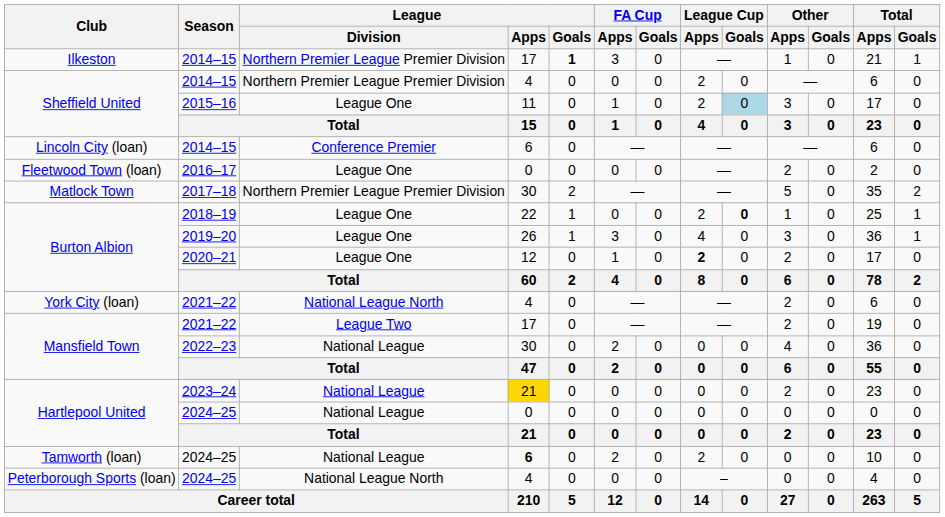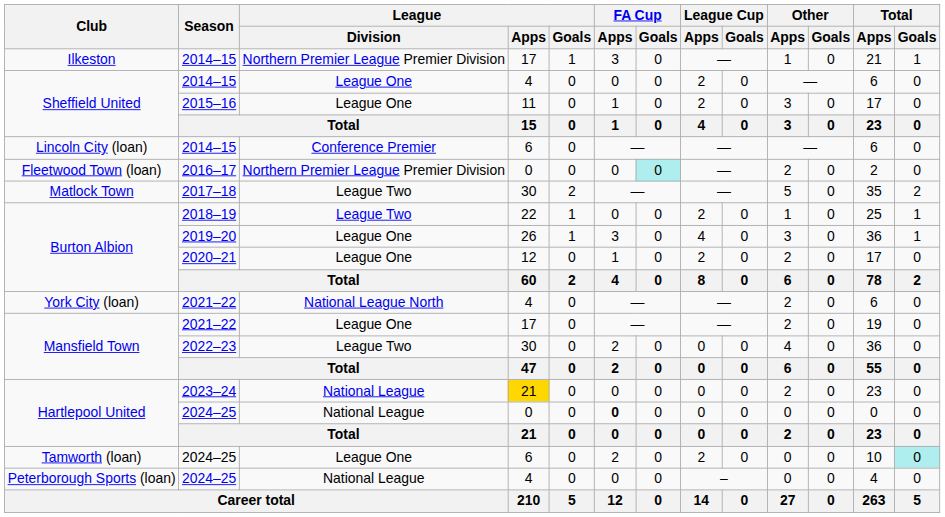 <table class="wikitable" style="text-align: center;">
 <tr>
 <th rowspan="2">Club</th>
 <th rowspan="2">Season</th>
 <th colspan="3">League</th>
 <th colspan="2"><a href='#'>FA Cup</a></th>
 <th colspan="2">League Cup</th>
 <th colspan="2">Other</th>
 <th colspan="2">Total</th>
 </tr>
 <tr>
 <th>Division</th>
 <th>Apps</th>
 <th>Goals</th>
 <th>Apps</th>
 <th>Goals</th>
 <th>Apps</th>
 <th>Goals</th>
 <th>Apps</th>
 <th>Goals</th>
 <th>Apps</th>
 <th>Goals</th>
 </tr>
 <tr>
 <td><a href='#'>Ilkeston</a></td>
 <td><a href='#'>2014–15</a></td>
 <td><a href='#'>Northern Premier League</a> Premier Division</td>
 <td>17</td>
-<td><strong>1</strong></td>
+<td>1</td>
 <td>3</td>
 <td>0</td>
 <td colspan="2">—</td>
 <td>1</td>
 <td>0</td>
 <td>21</td>
 <td>1</td>
 </tr>
 <tr>
 <td rowspan="3"><a href='#'>Sheffield United</a></td>
 <td><a href='#'>2014–15</a></td>
-<td>Northern Premier League Premier Division</td>
+<td><a href='#'>League One</a></td>
 <td>4</td>
 <td>0</td>
 <td>0</td>
 <td>0</td>
 <td>2</td>
 <td>0</td>
 <td colspan="2">—</td>
 <td>6</td>
 <td>0</td>
 </tr>
 <tr>
 <td><a href='#'>2015–16</a></td>
 <td>League One</td>
 <td>11</td>
 <td>0</td>
 <td>1</td>
 <td>0</td>
 <td>2</td>
-<td style="background: lightblue;">0</td>
+<td>0</td>
 <td>3</td>
 <td>0</td>
 <td>17</td>
 <td>0</td>
 </tr>
 <tr>
 <th colspan="2">Total</th>
 <th>15</th>
 <th>0</th>
 <th>1</th>
 <th>0</th>
 <th>4</th>
 <th>0</th>
 <th>3</th>
 <th>0</th>
 <th>23</th>
 <th>0</th>
 </tr>
 <tr>
 <td><a href='#'>Lincoln City</a> (loan)</td>
 <td><a href='#'>2014–15</a></td>
 <td><a href='#'>Conference Premier</a></td>
 <td>6</td>
 <td>0</td>
 <td colspan="2">—</td>
 <td colspan="2">—</td>
 <td colspan="2">—</td>
 <td>6</td>
 <td>0</td>
 </tr>
 <tr>
 <td><a href='#'>Fleetwood Town</a> (loan)</td>
 <td><a href='#'>2016–17</a></td>
-<td>League One</td>
+<td><a href='#'>Northern Premier League</a> Premier Division</td>
 <td>0</td>
 <td>0</td>
 <td>0</td>
-<td>0</td>
+<td style="background: paleturquoise;">0</td>
 <td colspan="2">—</td>
 <td>2</td>
 <td>0</td>
 <td>2</td>
 <td>0</td>
 </tr>
 <tr>
 <td><a href='#'>Matlock Town</a></td>
 <td><a href='#'>2017–18</a></td>
-<td>Northern Premier League Premier Division</td>
+<td>League Two</td>
 <td>30</td>
 <td>2</td>
 <td colspan="2">—</td>
 <td colspan="2">—</td>
 <td>5</td>
 <td>0</td>
 <td>35</td>
 <td>2</td>
 </tr>
 <tr>
 <td rowspan="4"><a href='#'>Burton Albion</a></td>
 <td><a href='#'>2018–19</a></td>
-<td>League One</td>
+<td><a href='#'>League Two</a></td>
 <td>22</td>
 <td>1</td>
 <td>0</td>
 <td>0</td>
 <td>2</td>
-<td><strong>0</strong></td>
+<td>0</td>
 <td>1</td>
 <td>0</td>
 <td>25</td>
 <td>1</td>
 </tr>
 <tr>
 <td><a href='#'>2019–20</a></td>
 <td>League One</td>
 <td>26</td>
 <td>1</td>
 <td>3</td>
 <td>0</td>
 <td>4</td>
 <td>0</td>
 <td>3</td>
 <td>0</td>
 <td>36</td>
 <td>1</td>
 </tr>
 <tr>
 <td><a href='#'>2020–21</a></td>
 <td>League One</td>
 <td>12</td>
 <td>0</td>
 <td>1</td>
 <td>0</td>
-<td><strong>2</strong></td>
+<td>2</td>
 <td>0</td>
 <td>2</td>
 <td>0</td>
 <td>17</td>
 <td>0</td>
 </tr>
 <tr>
 <th colspan="2">Total</th>
 <th>60</th>
 <th>2</th>
 <th>4</th>
 <th>0</th>
 <th>8</th>
 <th>0</th>
 <th>6</th>
 <th>0</th>
 <th>78</th>
 <th>2</th>
 </tr>
 <tr>
 <td><a href='#'>York City</a> (loan)</td>
 <td><a href='#'>2021–22</a></td>
 <td><a href='#'>National League North</a></td>
 <td>4</td>
 <td>0</td>
 <td colspan="2">—</td>
 <td colspan="2">—</td>
 <td>2</td>
 <td>0</td>
 <td>6</td>
 <td>0</td>
 </tr>
 <tr>
 <td rowspan="3"><a href='#'>Mansfield Town</a></td>
 <td><a href='#'>2021–22</a></td>
-<td><a href='#'>League Two</a></td>
+<td>League One</td>
 <td>17</td>
 <td>0</td>
 <td colspan="2">—</td>
 <td colspan="2">—</td>
 <td>2</td>
 <td>0</td>
 <td>19</td>
 <td>0</td>
 </tr>
 <tr>
 <td><a href='#'>2022–23</a></td>
-<td>National League</td>
+<td>League Two</td>
 <td>30</td>
 <td>0</td>
 <td>2</td>
 <td>0</td>
 <td>0</td>
 <td>0</td>
 <td>4</td>
 <td>0</td>
 <td>36</td>
 <td>0</td>
 </tr>
 <tr>
 <th colspan="2">Total</th>
 <th>47</th>
 <th>0</th>
 <th>2</th>
 <th>0</th>
 <th>0</th>
 <th>0</th>
 <th>6</th>
 <th>0</th>
 <th>55</th>
 <th>0</th>
 </tr>
 <tr>
 <td rowspan="3"><a href='#'>Hartlepool United</a></td>
 <td><a href='#'>2023–24</a></td>
 <td><a href='#'>National League</a></td>
 <td style="background: gold;">21</td>
 <td>0</td>
 <td>0</td>
 <td>0</td>
 <td>0</td>
 <td>0</td>
 <td>2</td>
 <td>0</td>
 <td>23</td>
 <td>0</td>
 </tr>
 <tr>
 <td><a href='#'>2024–25</a></td>
 <td>National League</td>
 <td>0</td>
 <td>0</td>
-<td>0</td>
+<td><strong>0</strong></td>
 <td>0</td>
 <td>0</td>
 <td>0</td>
 <td>0</td>
 <td>0</td>
 <td>0</td>
 <td>0</td>
 </tr>
 <tr>
 <th colspan="2">Total</th>
 <th>21</th>
 <th>0</th>
 <th>0</th>
 <th>0</th>
 <th>0</th>
 <th>0</th>
 <th>2</th>
 <th>0</th>
 <th>23</th>
 <th>0</th>
 </tr>
 <tr>
 <td><a href='#'>Tamworth</a> (loan)</td>
 <td>2024–25</td>
-<td>National League</td>
-<td><strong>6</strong></td>
+<td>League One</td>
+<td>6</td>
 <td>0</td>
 <td>2</td>
 <td>0</td>
 <td>2</td>
 <td>0</td>
 <td>0</td>
 <td>0</td>
 <td>10</td>
-<td>0</td>
+<td style="background: paleturquoise;">0</td>
 </tr>
 <tr>
 <td><a href='#'>Peterborough Sports</a> (loan)</td>
 <td><a href='#'>2024–25</a></td>
-<td>National League North</td>
+<td>National League</td>
 <td>4</td>
 <td>0</td>
 <td>0</td>
 <td>0</td>
 <td colspan="2">–</td>
 <td>0</td>
 <td>0</td>
 <td>4</td>
 <td>0</td>
 </tr>
 <tr>
 <th colspan="3">Career total</th>
 <th>210</th>
 <th>5</th>
 <th>12</th>
 <th>0</th>
 <th>14</th>
 <th>0</th>
 <th>27</th>
 <th>0</th>
 <th>263</th>
 <th>5</th>
 </tr>
 </table>
